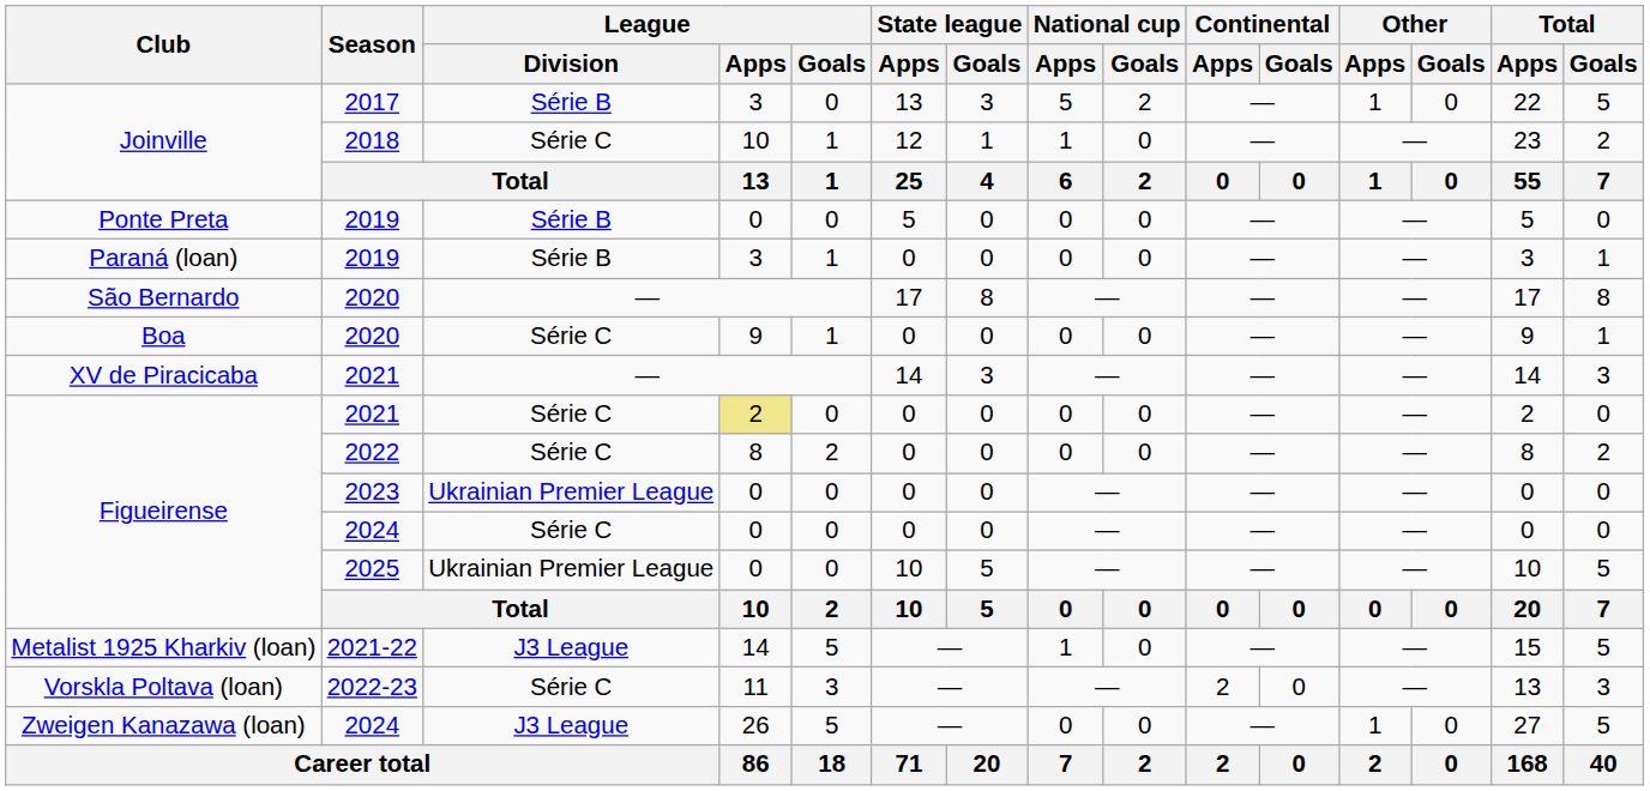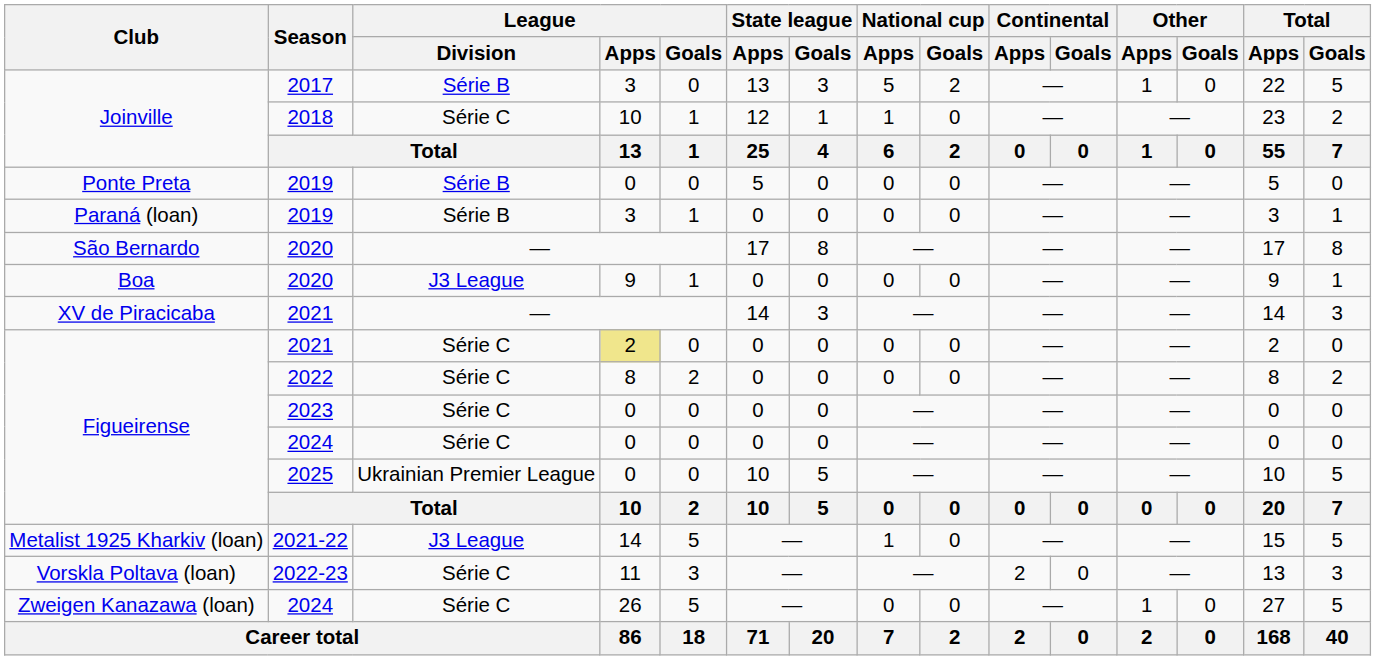 <table class="wikitable" style="text-align:center">
 <tr>
 <th rowspan="2">Club</th>
 <th rowspan="2">Season</th>
 <th colspan="3">League</th>
 <th colspan="2">State league</th>
 <th colspan="2">National cup</th>
 <th colspan="2">Continental</th>
 <th colspan="2">Other</th>
 <th colspan="2">Total</th>
 </tr>
 <tr>
 <th>Division</th>
 <th>Apps</th>
 <th>Goals</th>
 <th>Apps</th>
 <th>Goals</th>
 <th>Apps</th>
 <th>Goals</th>
 <th>Apps</th>
 <th>Goals</th>
 <th>Apps</th>
 <th>Goals</th>
 <th>Apps</th>
 <th>Goals</th>
 </tr>
 <tr>
 <td rowspan="3"><a href='#'>Joinville</a></td>
 <td><a href='#'>2017</a></td>
 <td><a href='#'>Série B</a></td>
 <td>3</td>
 <td>0</td>
 <td>13</td>
 <td>3</td>
 <td>5</td>
 <td>2</td>
 <td colspan="2">—</td>
 <td>1</td>
 <td>0</td>
 <td>22</td>
 <td>5</td>
 </tr>
 <tr>
 <td><a href='#'>2018</a></td>
 <td>Série C</td>
 <td>10</td>
 <td>1</td>
 <td>12</td>
 <td>1</td>
 <td>1</td>
 <td>0</td>
 <td colspan="2">—</td>
 <td colspan="2">—</td>
 <td>23</td>
 <td>2</td>
 </tr>
 <tr>
 <th colspan="2">Total</th>
 <th>13</th>
 <th>1</th>
 <th>25</th>
 <th>4</th>
 <th>6</th>
 <th>2</th>
 <th>0</th>
 <th>0</th>
 <th>1</th>
 <th>0</th>
 <th>55</th>
 <th>7</th>
 </tr>
 <tr>
 <td><a href='#'>Ponte Preta</a></td>
 <td><a href='#'>2019</a></td>
 <td><a href='#'>Série B</a></td>
 <td>0</td>
 <td>0</td>
 <td>5</td>
 <td>0</td>
 <td>0</td>
 <td>0</td>
 <td colspan="2">—</td>
 <td colspan="2">—</td>
 <td>5</td>
 <td>0</td>
 </tr>
 <tr>
 <td><a href='#'>Paraná</a> (loan)</td>
 <td><a href='#'>2019</a></td>
 <td>Série B</td>
 <td>3</td>
 <td>1</td>
 <td>0</td>
 <td>0</td>
 <td>0</td>
 <td>0</td>
 <td colspan="2">—</td>
 <td colspan="2">—</td>
 <td>3</td>
 <td>1</td>
 </tr>
 <tr>
 <td><a href='#'>São Bernardo</a></td>
 <td><a href='#'>2020</a></td>
 <td colspan="3">—</td>
 <td>17</td>
 <td>8</td>
 <td colspan="2">—</td>
 <td colspan="2">—</td>
 <td colspan="2">—</td>
 <td>17</td>
 <td>8</td>
 </tr>
 <tr>
 <td><a href='#'>Boa</a></td>
 <td><a href='#'>2020</a></td>
-<td>Série C</td>
+<td><a href='#'>J3 League</a></td>
 <td>9</td>
 <td>1</td>
 <td>0</td>
 <td>0</td>
 <td>0</td>
 <td>0</td>
 <td colspan="2">—</td>
 <td colspan="2">—</td>
 <td>9</td>
 <td>1</td>
 </tr>
 <tr>
 <td><a href='#'>XV de Piracicaba</a></td>
 <td><a href='#'>2021</a></td>
 <td colspan="3">—</td>
 <td>14</td>
 <td>3</td>
 <td colspan="2">—</td>
 <td colspan="2">—</td>
 <td colspan="2">—</td>
 <td>14</td>
 <td>3</td>
 </tr>
 <tr>
 <td rowspan="6"><a href='#'>Figueirense</a></td>
 <td><a href='#'>2021</a></td>
 <td>Série C</td>
 <td style="background: khaki;">2</td>
 <td>0</td>
 <td>0</td>
 <td>0</td>
 <td>0</td>
 <td>0</td>
 <td colspan="2">—</td>
 <td colspan="2">—</td>
 <td>2</td>
 <td>0</td>
 </tr>
 <tr>
 <td><a href='#'>2022</a></td>
 <td>Série C</td>
 <td>8</td>
 <td>2</td>
 <td>0</td>
 <td>0</td>
 <td>0</td>
 <td>0</td>
 <td colspan="2">—</td>
 <td colspan="2">—</td>
 <td>8</td>
 <td>2</td>
 </tr>
 <tr>
 <td><a href='#'>2023</a></td>
-<td><a href='#'>Ukrainian Premier League</a></td>
+<td>Série C</td>
 <td>0</td>
 <td>0</td>
 <td>0</td>
 <td>0</td>
 <td colspan="2">—</td>
 <td colspan="2">—</td>
 <td colspan="2">—</td>
 <td>0</td>
 <td>0</td>
 </tr>
 <tr>
 <td><a href='#'>2024</a></td>
 <td>Série C</td>
 <td>0</td>
 <td>0</td>
 <td>0</td>
 <td>0</td>
 <td colspan="2">—</td>
 <td colspan="2">—</td>
 <td colspan="2">—</td>
 <td>0</td>
 <td>0</td>
 </tr>
 <tr>
 <td><a href='#'>2025</a></td>
 <td>Ukrainian Premier League</td>
 <td>0</td>
 <td>0</td>
 <td>10</td>
 <td>5</td>
 <td colspan="2">—</td>
 <td colspan="2">—</td>
 <td colspan="2">—</td>
 <td>10</td>
 <td>5</td>
 </tr>
 <tr>
 <th colspan="2">Total</th>
 <th>10</th>
 <th>2</th>
 <th>10</th>
 <th>5</th>
 <th>0</th>
 <th>0</th>
 <th>0</th>
 <th>0</th>
 <th>0</th>
 <th>0</th>
 <th>20</th>
 <th>7</th>
 </tr>
 <tr>
 <td><a href='#'>Metalist 1925 Kharkiv</a> (loan)</td>
 <td><a href='#'>2021-22</a></td>
 <td><a href='#'>J3 League</a></td>
 <td>14</td>
 <td>5</td>
 <td colspan="2">—</td>
 <td>1</td>
 <td>0</td>
 <td colspan="2">—</td>
 <td colspan="2">—</td>
 <td>15</td>
 <td>5</td>
 </tr>
 <tr>
 <td><a href='#'>Vorskla Poltava</a> (loan)</td>
 <td><a href='#'>2022-23</a></td>
 <td>Série C</td>
 <td>11</td>
 <td>3</td>
 <td colspan="2">—</td>
 <td colspan="2">—</td>
 <td>2</td>
 <td>0</td>
 <td colspan="2">—</td>
 <td>13</td>
 <td>3</td>
 </tr>
 <tr>
 <td><a href='#'>Zweigen Kanazawa</a> (loan)</td>
 <td><a href='#'>2024</a></td>
-<td><a href='#'>J3 League</a></td>
+<td>Série C</td>
 <td>26</td>
 <td>5</td>
 <td colspan="2">—</td>
 <td>0</td>
 <td>0</td>
 <td colspan="2">—</td>
 <td>1</td>
 <td>0</td>
 <td>27</td>
 <td>5</td>
 </tr>
 <tr>
 <th colspan="3">Career total</th>
 <th>86</th>
 <th>18</th>
 <th>71</th>
 <th>20</th>
 <th>7</th>
 <th>2</th>
 <th>2</th>
 <th>0</th>
 <th>2</th>
 <th>0</th>
 <th>168</th>
 <th>40</th>
 </tr>
 </table>
